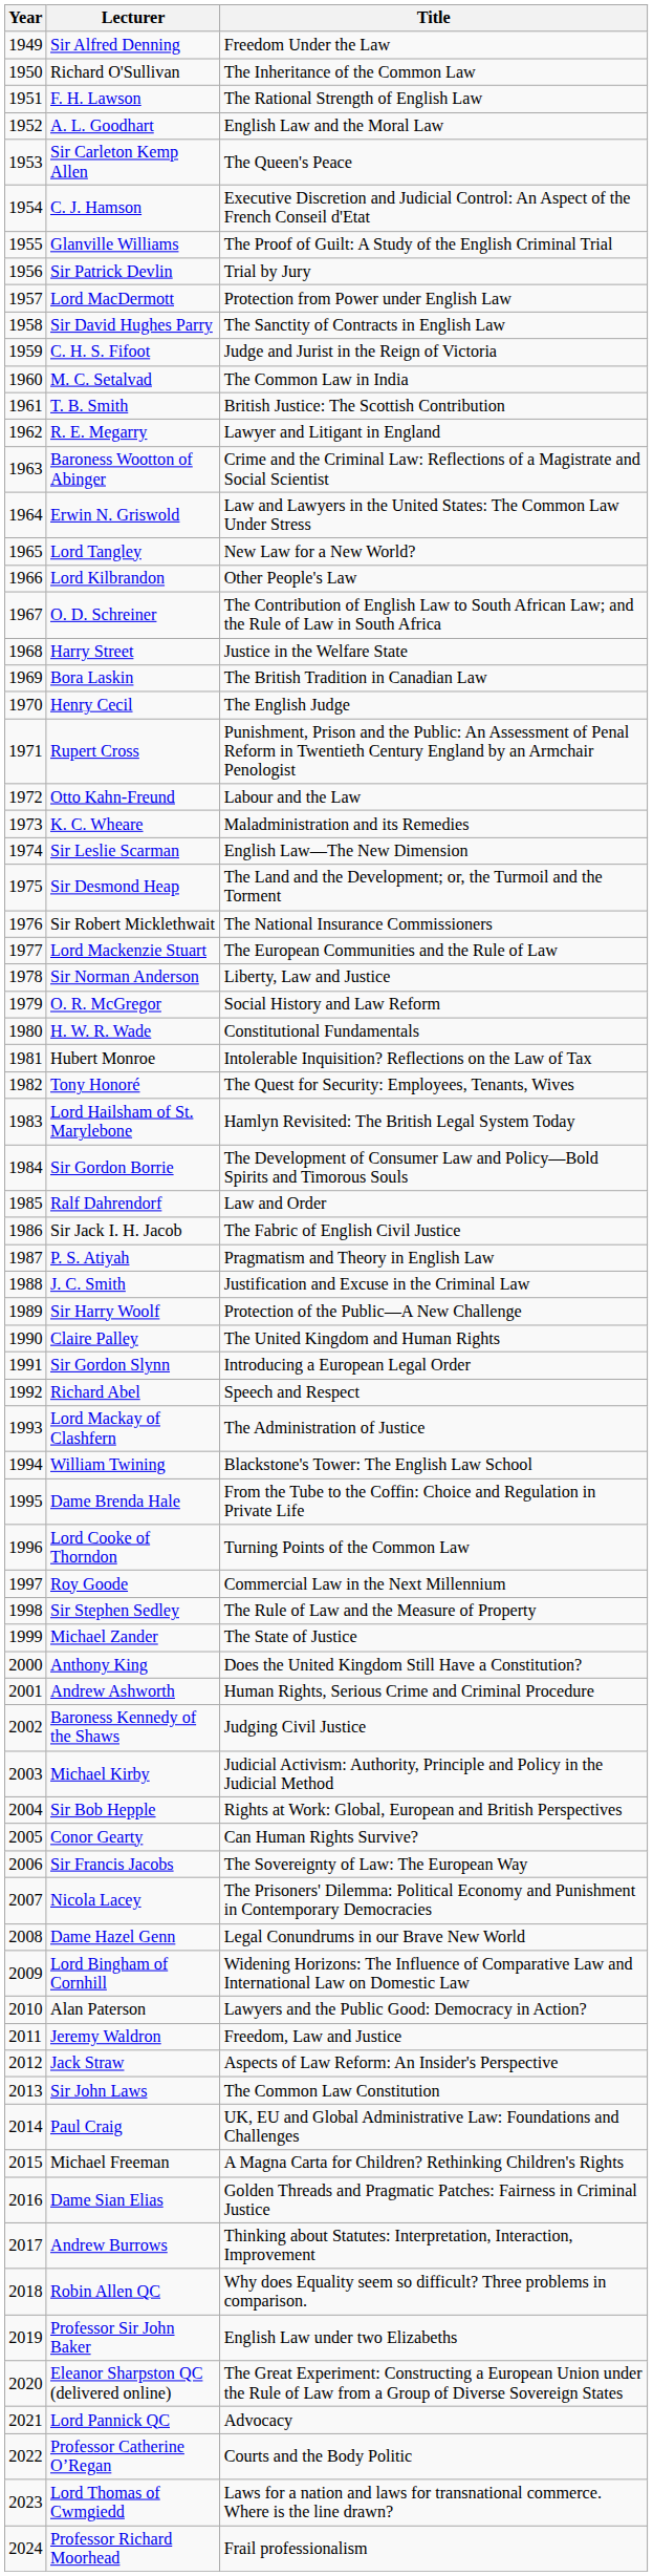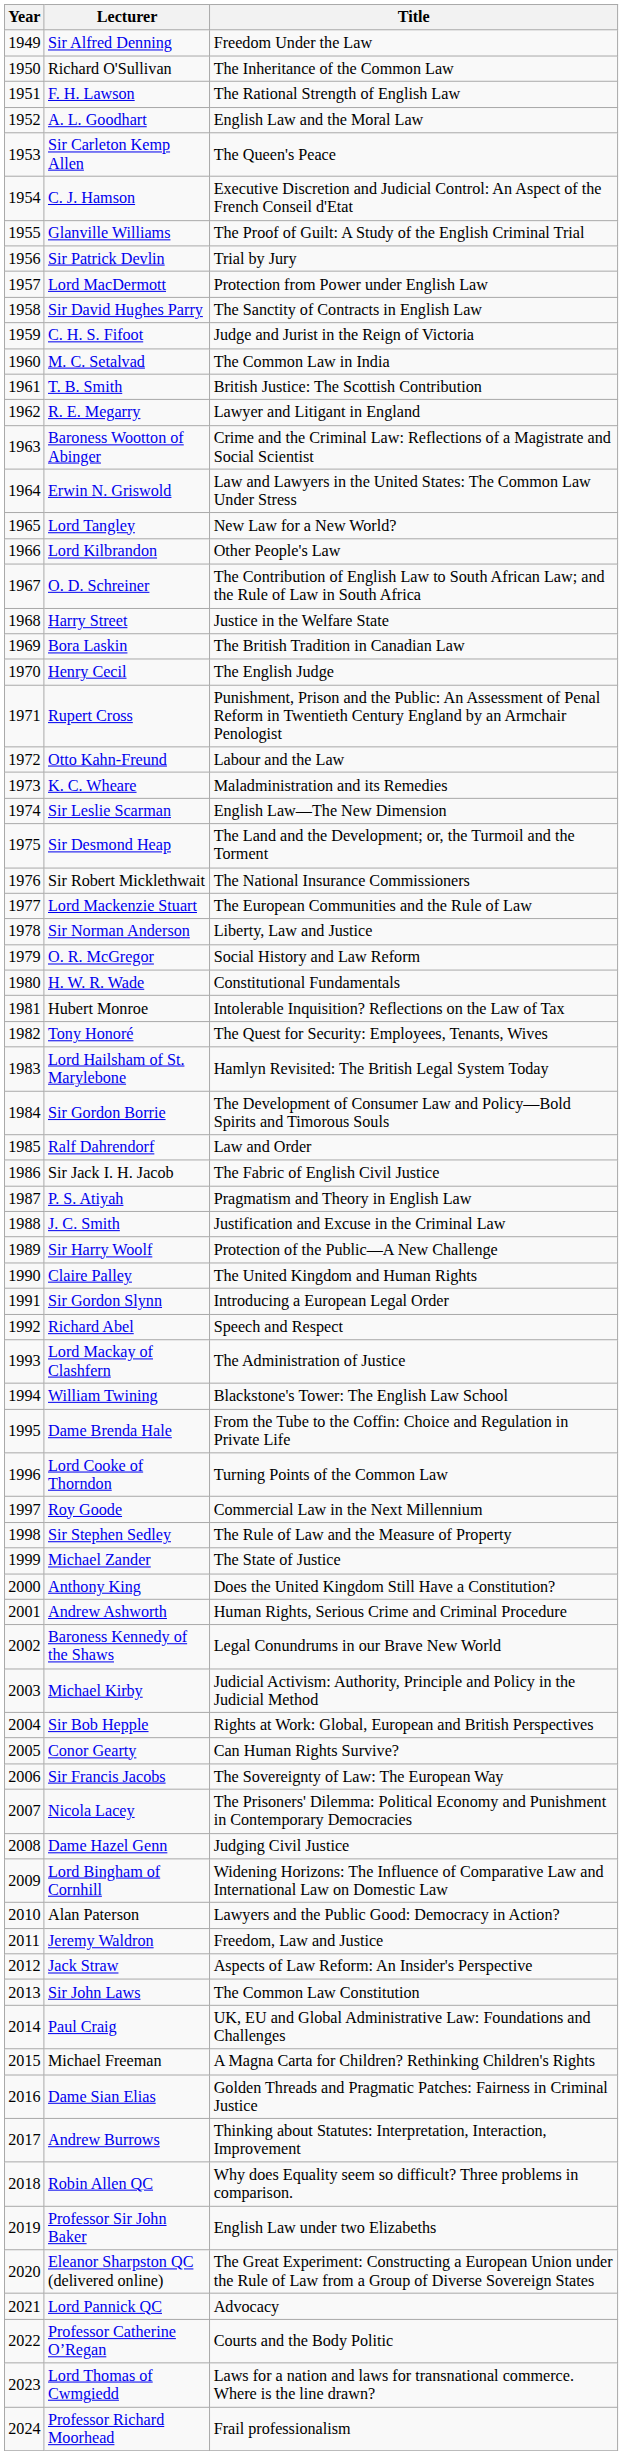 <table class="wikitable sortable">
 <tr>
 <th>Year</th>
 <th>Lecturer</th>
 <th>Title</th>
 </tr>
 <tr>
 <td>1949</td>
 <td><a href='#'>Sir Alfred Denning</a></td>
 <td>Freedom Under the Law</td>
 </tr>
 <tr>
 <td>1950</td>
 <td>Richard O'Sullivan</td>
 <td>The Inheritance of the Common Law</td>
 </tr>
 <tr>
 <td>1951</td>
 <td><a href='#'>F. H. Lawson</a></td>
 <td>The Rational Strength of English Law</td>
 </tr>
 <tr>
 <td>1952</td>
 <td><a href='#'>A. L. Goodhart</a></td>
 <td>English Law and the Moral Law</td>
 </tr>
 <tr>
 <td>1953</td>
 <td><a href='#'>Sir Carleton Kemp Allen</a></td>
 <td>The Queen's Peace</td>
 </tr>
 <tr>
 <td>1954</td>
 <td><a href='#'>C. J. Hamson</a></td>
 <td>Executive Discretion and Judicial Control: An Aspect of the French Conseil d'Etat</td>
 </tr>
 <tr>
 <td>1955</td>
 <td><a href='#'>Glanville Williams</a></td>
 <td>The Proof of Guilt: A Study of the English Criminal Trial</td>
 </tr>
 <tr>
 <td>1956</td>
 <td><a href='#'>Sir Patrick Devlin</a></td>
 <td>Trial by Jury</td>
 </tr>
 <tr>
 <td>1957</td>
 <td><a href='#'>Lord MacDermott</a></td>
 <td>Protection from Power under English Law</td>
 </tr>
 <tr>
 <td>1958</td>
 <td><a href='#'>Sir David Hughes Parry</a></td>
 <td>The Sanctity of Contracts in English Law</td>
 </tr>
 <tr>
 <td>1959</td>
 <td><a href='#'>C. H. S. Fifoot</a></td>
 <td>Judge and Jurist in the Reign of Victoria</td>
 </tr>
 <tr>
 <td>1960</td>
 <td><a href='#'>M. C. Setalvad</a></td>
 <td>The Common Law in India</td>
 </tr>
 <tr>
 <td>1961</td>
 <td><a href='#'>T. B. Smith</a></td>
 <td>British Justice: The Scottish Contribution</td>
 </tr>
 <tr>
 <td>1962</td>
 <td><a href='#'>R. E. Megarry</a></td>
 <td>Lawyer and Litigant in England</td>
 </tr>
 <tr>
 <td>1963</td>
 <td><a href='#'>Baroness Wootton of Abinger</a></td>
 <td>Crime and the Criminal Law: Reflections of a Magistrate and Social Scientist</td>
 </tr>
 <tr>
 <td>1964</td>
 <td><a href='#'>Erwin N. Griswold</a></td>
 <td>Law and Lawyers in the United States: The Common Law Under Stress</td>
 </tr>
 <tr>
 <td>1965</td>
 <td><a href='#'>Lord Tangley</a></td>
 <td>New Law for a New World?</td>
 </tr>
 <tr>
 <td>1966</td>
 <td><a href='#'>Lord Kilbrandon</a></td>
 <td>Other People's Law</td>
 </tr>
 <tr>
 <td>1967</td>
 <td><a href='#'>O. D. Schreiner</a></td>
 <td>The Contribution of English Law to South African Law; and the Rule of Law in South Africa</td>
 </tr>
 <tr>
 <td>1968</td>
 <td><a href='#'>Harry Street</a></td>
 <td>Justice in the Welfare State</td>
 </tr>
 <tr>
 <td>1969</td>
 <td><a href='#'>Bora Laskin</a></td>
 <td>The British Tradition in Canadian Law</td>
 </tr>
 <tr>
 <td>1970</td>
 <td><a href='#'>Henry Cecil</a></td>
 <td>The English Judge</td>
 </tr>
 <tr>
 <td>1971</td>
 <td><a href='#'>Rupert Cross</a></td>
 <td>Punishment, Prison and the Public: An Assessment of Penal Reform in Twentieth Century England by an Armchair Penologist</td>
 </tr>
 <tr>
 <td>1972</td>
 <td><a href='#'>Otto Kahn-Freund</a></td>
 <td>Labour and the Law</td>
 </tr>
 <tr>
 <td>1973</td>
 <td><a href='#'>K. C. Wheare</a></td>
 <td>Maladministration and its Remedies</td>
 </tr>
 <tr>
 <td>1974</td>
 <td><a href='#'>Sir Leslie Scarman</a></td>
 <td>English Law—The New Dimension</td>
 </tr>
 <tr>
 <td>1975</td>
 <td><a href='#'>Sir Desmond Heap</a></td>
 <td>The Land and the Development; or, the Turmoil and the Torment</td>
 </tr>
 <tr>
 <td>1976</td>
 <td>Sir Robert Micklethwait</td>
 <td>The National Insurance Commissioners</td>
 </tr>
 <tr>
 <td>1977</td>
 <td><a href='#'>Lord Mackenzie Stuart</a></td>
 <td>The European Communities and the Rule of Law</td>
 </tr>
 <tr>
 <td>1978</td>
 <td><a href='#'>Sir Norman Anderson</a></td>
 <td>Liberty, Law and Justice</td>
 </tr>
 <tr>
 <td>1979</td>
 <td><a href='#'>O. R. McGregor</a></td>
 <td>Social History and Law Reform</td>
 </tr>
 <tr>
 <td>1980</td>
 <td><a href='#'>H. W. R. Wade</a></td>
 <td>Constitutional Fundamentals</td>
 </tr>
 <tr>
 <td>1981</td>
 <td>Hubert Monroe</td>
 <td>Intolerable Inquisition? Reflections on the Law of Tax</td>
 </tr>
 <tr>
 <td>1982</td>
 <td><a href='#'>Tony Honoré</a></td>
 <td>The Quest for Security: Employees, Tenants, Wives</td>
 </tr>
 <tr>
 <td>1983</td>
 <td><a href='#'>Lord Hailsham of St. Marylebone</a></td>
 <td>Hamlyn Revisited: The British Legal System Today</td>
 </tr>
 <tr>
 <td>1984</td>
 <td><a href='#'>Sir Gordon Borrie</a></td>
 <td>The Development of Consumer Law and Policy—Bold Spirits and Timorous Souls</td>
 </tr>
 <tr>
 <td>1985</td>
 <td><a href='#'>Ralf Dahrendorf</a></td>
 <td>Law and Order</td>
 </tr>
 <tr>
 <td>1986</td>
 <td>Sir Jack I. H. Jacob</td>
 <td>The Fabric of English Civil Justice</td>
 </tr>
 <tr>
 <td>1987</td>
 <td><a href='#'>P. S. Atiyah</a></td>
 <td>Pragmatism and Theory in English Law</td>
 </tr>
 <tr>
 <td>1988</td>
 <td><a href='#'>J. C. Smith</a></td>
 <td>Justification and Excuse in the Criminal Law</td>
 </tr>
 <tr>
 <td>1989</td>
 <td><a href='#'>Sir Harry Woolf</a></td>
 <td>Protection of the Public—A New Challenge</td>
 </tr>
 <tr>
 <td>1990</td>
 <td><a href='#'>Claire Palley</a></td>
 <td>The United Kingdom and Human Rights</td>
 </tr>
 <tr>
 <td>1991</td>
 <td><a href='#'>Sir Gordon Slynn</a></td>
 <td>Introducing a European Legal Order</td>
 </tr>
 <tr>
 <td>1992</td>
 <td><a href='#'>Richard Abel</a></td>
 <td>Speech and Respect</td>
 </tr>
 <tr>
 <td>1993</td>
 <td><a href='#'>Lord Mackay of Clashfern</a></td>
 <td>The Administration of Justice</td>
 </tr>
 <tr>
 <td>1994</td>
 <td><a href='#'>William Twining</a></td>
 <td>Blackstone's Tower: The English Law School</td>
 </tr>
 <tr>
 <td>1995</td>
 <td><a href='#'>Dame Brenda Hale</a></td>
 <td>From the Tube to the Coffin: Choice and Regulation in Private Life</td>
 </tr>
 <tr>
 <td>1996</td>
 <td><a href='#'>Lord Cooke of Thorndon</a></td>
 <td>Turning Points of the Common Law</td>
 </tr>
 <tr>
 <td>1997</td>
 <td><a href='#'>Roy Goode</a></td>
 <td>Commercial Law in the Next Millennium</td>
 </tr>
 <tr>
 <td>1998</td>
 <td><a href='#'>Sir Stephen Sedley</a></td>
 <td>The Rule of Law and the Measure of Property</td>
 </tr>
 <tr>
 <td>1999</td>
 <td><a href='#'>Michael Zander</a></td>
 <td>The State of Justice</td>
 </tr>
 <tr>
 <td>2000</td>
 <td><a href='#'>Anthony King</a></td>
 <td>Does the United Kingdom Still Have a Constitution?</td>
 </tr>
 <tr>
 <td>2001</td>
 <td><a href='#'>Andrew Ashworth</a></td>
 <td>Human Rights, Serious Crime and Criminal Procedure</td>
 </tr>
 <tr>
 <td>2002</td>
 <td><a href='#'>Baroness Kennedy of the Shaws</a></td>
-<td>Judging Civil Justice</td>
+<td>Legal Conundrums in our Brave New World</td>
 </tr>
 <tr>
 <td>2003</td>
 <td><a href='#'>Michael Kirby</a></td>
 <td>Judicial Activism: Authority, Principle and Policy in the Judicial Method</td>
 </tr>
 <tr>
 <td>2004</td>
 <td><a href='#'>Sir Bob Hepple</a></td>
 <td>Rights at Work: Global, European and British Perspectives</td>
 </tr>
 <tr>
 <td>2005</td>
 <td><a href='#'>Conor Gearty</a></td>
 <td>Can Human Rights Survive?</td>
 </tr>
 <tr>
 <td>2006</td>
 <td><a href='#'>Sir Francis Jacobs</a></td>
 <td>The Sovereignty of Law: The European Way</td>
 </tr>
 <tr>
 <td>2007</td>
 <td><a href='#'>Nicola Lacey</a></td>
 <td>The Prisoners' Dilemma: Political Economy and Punishment in Contemporary Democracies</td>
 </tr>
 <tr>
 <td>2008</td>
 <td><a href='#'>Dame Hazel Genn</a></td>
-<td>Legal Conundrums in our Brave New World</td>
+<td>Judging Civil Justice</td>
 </tr>
 <tr>
 <td>2009</td>
 <td><a href='#'>Lord Bingham of Cornhill</a></td>
 <td>Widening Horizons: The Influence of Comparative Law and International Law on Domestic Law</td>
 </tr>
 <tr>
 <td>2010</td>
 <td>Alan Paterson</td>
 <td>Lawyers and the Public Good: Democracy in Action?</td>
 </tr>
 <tr>
 <td>2011</td>
 <td><a href='#'>Jeremy Waldron</a></td>
 <td>Freedom, Law and Justice</td>
 </tr>
 <tr>
 <td>2012</td>
 <td><a href='#'>Jack Straw</a></td>
 <td>Aspects of Law Reform: An Insider's Perspective</td>
 </tr>
 <tr>
 <td>2013</td>
 <td><a href='#'>Sir John Laws</a></td>
 <td>The Common Law Constitution</td>
 </tr>
 <tr>
 <td>2014</td>
 <td><a href='#'>Paul Craig</a></td>
 <td>UK, EU and Global Administrative Law: Foundations and Challenges</td>
 </tr>
 <tr>
 <td>2015</td>
 <td>Michael Freeman</td>
 <td>A Magna Carta for Children? Rethinking Children's Rights</td>
 </tr>
 <tr>
 <td>2016</td>
 <td><a href='#'>Dame Sian Elias</a></td>
 <td>Golden Threads and Pragmatic Patches: Fairness in Criminal Justice</td>
 </tr>
 <tr>
 <td>2017</td>
 <td><a href='#'>Andrew Burrows</a></td>
 <td>Thinking about Statutes: Interpretation, Interaction, Improvement</td>
 </tr>
 <tr>
 <td>2018</td>
 <td><a href='#'>Robin Allen QC</a></td>
 <td>Why does Equality seem so difficult? Three problems in comparison.</td>
 </tr>
 <tr>
 <td>2019</td>
 <td><a href='#'>Professor Sir John Baker</a></td>
 <td>English Law under two Elizabeths</td>
 </tr>
 <tr>
 <td>2020</td>
 <td><a href='#'>Eleanor Sharpston QC</a> (delivered online)</td>
 <td>The Great Experiment: Constructing a European Union under the Rule of Law from a Group of Diverse Sovereign States</td>
 </tr>
 <tr>
 <td>2021</td>
 <td><a href='#'>Lord Pannick QC</a></td>
 <td>Advocacy</td>
 </tr>
 <tr>
 <td>2022</td>
 <td><a href='#'>Professor Catherine O’Regan</a></td>
 <td>Courts and the Body Politic</td>
 </tr>
 <tr>
 <td>2023</td>
 <td><a href='#'>Lord Thomas of Cwmgiedd</a></td>
 <td>Laws for a nation and laws for transnational commerce. Where is the line drawn?</td>
 </tr>
 <tr>
 <td>2024</td>
 <td><a href='#'>Professor Richard Moorhead</a></td>
 <td>Frail professionalism</td>
 </tr>
 </table>
